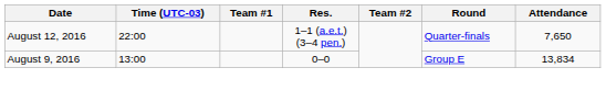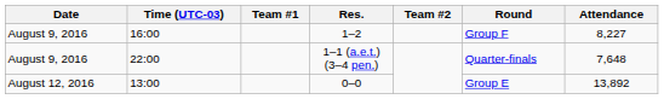 <table class="wikitable" style="text-align:left; width:100%;">
 <tr>
 <th>Date</th>
 <th>Time (<a href='#'>UTC-03</a>)</th>
 <th>Team #1</th>
 <th>Res.</th>
 <th>Team #2</th>
 <th>Round</th>
 <th>Attendance</th>
 </tr>
 <tr>
-<td>August 12, 2016</td>
+<td>August 9, 2016</td>
+<td>16:00</td>
+<td></td>
+<td style="text-align:center;">1–2</td>
+<td></td>
+<td><a href='#'>Group F</a></td>
+<td style="text-align:center;">8,227</td>
+</tr>
+<tr>
+<td>August 9, 2016</td>
 <td>22:00</td>
 <td></td>
 <td style="text-align:center;">1–1 (<a href='#'>a.e.t.</a>)<br>(3–4 <a href='#'>pen.</a>)</td>
 <td rowspan="2"></td>
 <td><a href='#'>Quarter-finals</a></td>
-<td style="text-align:center;">7,650</td>
+<td style="text-align:center;">7,648</td>
 </tr>
 <tr>
-<td>August 9, 2016</td>
+<td>August 12, 2016</td>
 <td>13:00</td>
 <td></td>
 <td style="text-align:center;">0–0</td>
 <td><a href='#'>Group E</a></td>
-<td style="text-align:center;">13,834</td>
+<td style="text-align:center;">13,892</td>
 </tr>
 </table>
